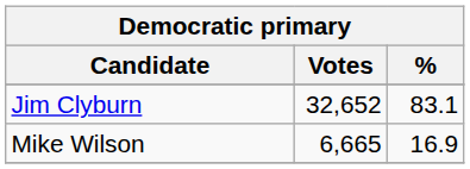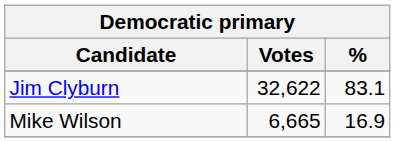 <table class="wikitable" align="left" style="margin: 1em 1em 1em 0; font-size: 95%;">
 <tr>
 <th colspan="3">Democratic primary</th>
 </tr>
 <tr>
 <th colspan="1" style="width: 170px">Candidate</th>
 <th style="width: 50px">Votes</th>
 <th style="width: 40px">%</th>
 </tr>
 <tr>
 </tr>
 <tr>
 <td><a href='#'>Jim Clyburn</a></td>
-<td align="right">32,652</td>
+<td align="right">32,622</td>
 <td align="right">83.1</td>
 </tr>
 <tr>
 <td>Mike Wilson</td>
 <td align="right">6,665</td>
 <td align="right">16.9</td>
 </tr>
 <tr>
 </tr>
 </table>
